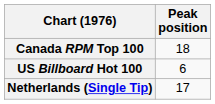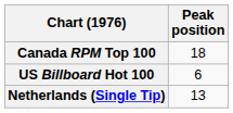 <table class="wikitable sortable plainrowheaders">
 <tr>
 <th scope="col">Chart (1976)</th>
 <th scope="col">Peak <br> position</th>
 </tr>
 <tr>
 <th scope="row">Canada <em>RPM</em> Top 100</th>
 <td style="text-align:center;">18</td>
 </tr>
 <tr>
 <th scope="row">US <em>Billboard</em> Hot 100</th>
 <td style="text-align:center;">6</td>
 </tr>
 <tr>
 <th scope="row">Netherlands (<a href='#'>Single Tip</a>)</th>
-<td style="text-align:center;">17</td>
+<td style="text-align:center;">13</td>
 </tr>
 </table>
